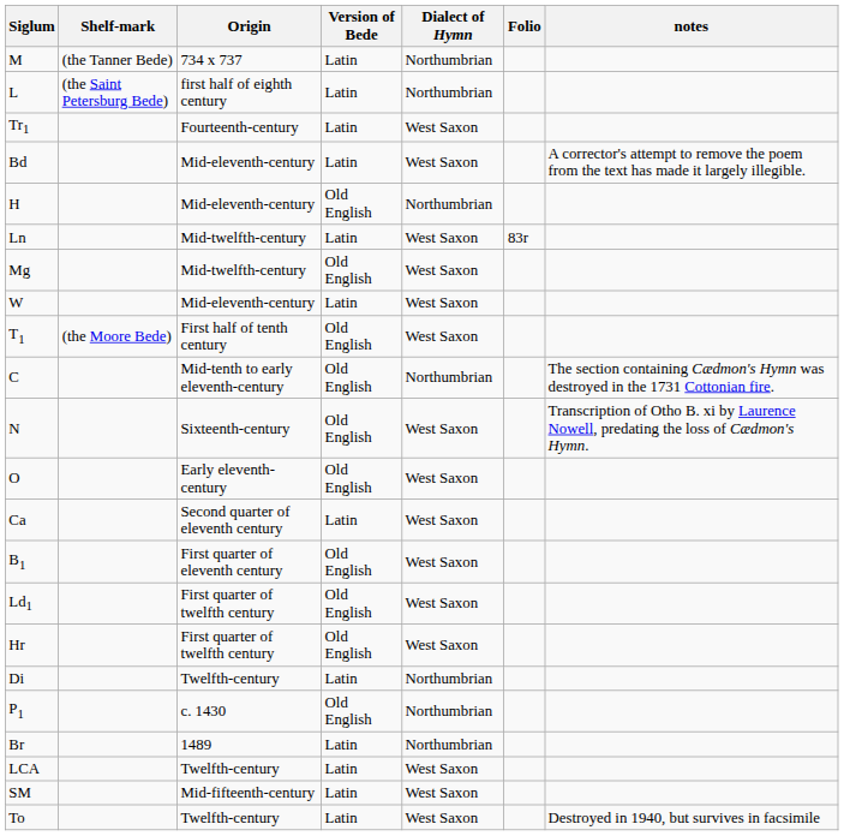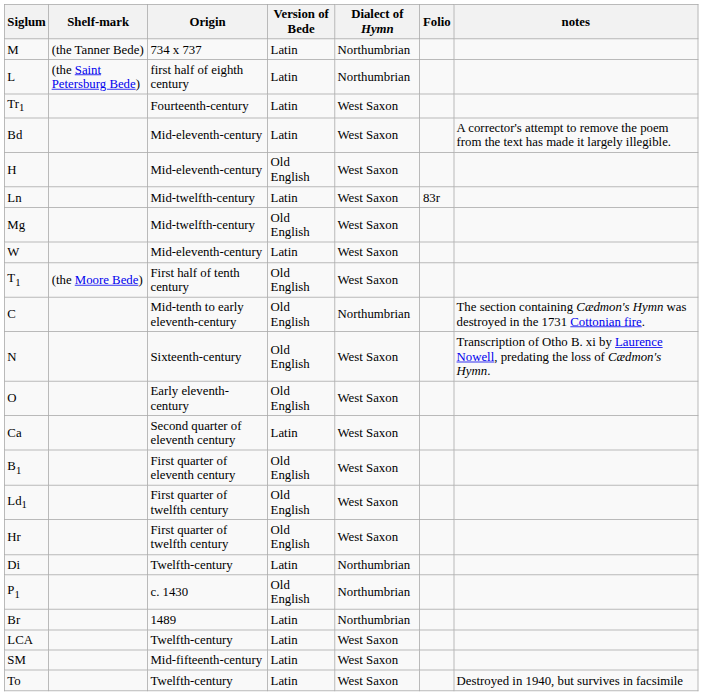 <table class="wikitable sortable mw-collapsible">
 <tr>
 <th>Siglum</th>
 <th>Shelf-mark</th>
 <th>Origin</th>
 <th>Version of Bede</th>
 <th>Dialect of <em>Hymn</em></th>
 <th>Folio</th>
 <th>notes</th>
 </tr>
 <tr>
 <td>M</td>
 <td> (the Tanner Bede)</td>
 <td>734 x 737</td>
 <td>Latin</td>
 <td>Northumbrian</td>
 <td></td>
 <td></td>
 </tr>
 <tr>
 <td>L</td>
 <td> (the <a href='#'>Saint Petersburg Bede</a>)</td>
 <td>first half of eighth century</td>
 <td>Latin</td>
 <td>Northumbrian</td>
 <td></td>
 <td></td>
 </tr>
 <tr>
 <td>Tr<sub>1</sub></td>
 <td></td>
 <td>Fourteenth-century</td>
 <td>Latin</td>
 <td>West Saxon</td>
 <td></td>
 <td></td>
 </tr>
 <tr>
 <td>Bd</td>
 <td></td>
 <td>Mid-eleventh-century</td>
 <td>Latin</td>
 <td>West Saxon</td>
 <td></td>
 <td>A corrector's attempt to remove the poem from the text has made it largely illegible.</td>
 </tr>
 <tr>
 <td>H</td>
 <td></td>
 <td>Mid-eleventh-century</td>
 <td>Old English</td>
-<td>Northumbrian</td>
+<td>West Saxon</td>
 <td></td>
 <td></td>
 </tr>
 <tr>
 <td>Ln</td>
 <td></td>
 <td>Mid-twelfth-century</td>
 <td>Latin</td>
 <td>West Saxon</td>
 <td>83r</td>
 <td></td>
 </tr>
 <tr>
 <td>Mg</td>
 <td></td>
 <td>Mid-twelfth-century</td>
 <td>Old English</td>
 <td>West Saxon</td>
 <td></td>
 <td></td>
 </tr>
 <tr>
 <td>W</td>
 <td></td>
 <td>Mid-eleventh-century</td>
 <td>Latin</td>
 <td>West Saxon</td>
 <td></td>
 <td></td>
 </tr>
 <tr>
 <td>T<sub>1</sub></td>
 <td> (the <a href='#'>Moore Bede</a>)</td>
 <td>First half of tenth century</td>
 <td>Old English</td>
 <td>West Saxon</td>
 <td></td>
 <td></td>
 </tr>
 <tr>
 <td>C</td>
 <td></td>
 <td>Mid-tenth to early eleventh-century</td>
 <td>Old English</td>
 <td>Northumbrian</td>
 <td></td>
 <td>The section containing <em>Cædmon's Hymn</em> was destroyed in the 1731 <a href='#'>Cottonian fire</a>.</td>
 </tr>
 <tr>
 <td>N</td>
 <td></td>
 <td>Sixteenth-century</td>
 <td>Old English</td>
 <td>West Saxon</td>
 <td></td>
 <td>Transcription of Otho B. xi by <a href='#'>Laurence Nowell</a>, predating the loss of <em>Cædmon's Hymn</em>.</td>
 </tr>
 <tr>
 <td>O</td>
 <td></td>
 <td>Early eleventh-century</td>
 <td>Old English</td>
 <td>West Saxon</td>
 <td></td>
 <td></td>
 </tr>
 <tr>
 <td>Ca</td>
 <td></td>
 <td>Second quarter of eleventh century</td>
 <td>Latin</td>
 <td>West Saxon</td>
 <td></td>
 <td></td>
 </tr>
 <tr>
 <td>B<sub>1</sub></td>
 <td></td>
 <td>First quarter of eleventh century</td>
 <td>Old English</td>
 <td>West Saxon</td>
 <td></td>
 <td></td>
 </tr>
 <tr>
 <td>Ld<sub>1</sub></td>
 <td></td>
 <td>First quarter of twelfth century</td>
 <td>Old English</td>
 <td>West Saxon</td>
 <td></td>
 <td></td>
 </tr>
 <tr>
 <td>Hr</td>
 <td></td>
 <td>First quarter of twelfth century</td>
 <td>Old English</td>
 <td>West Saxon</td>
 <td></td>
 <td></td>
 </tr>
 <tr>
 <td>Di</td>
 <td></td>
 <td>Twelfth-century</td>
 <td>Latin</td>
 <td>Northumbrian</td>
 <td></td>
 <td></td>
 </tr>
 <tr>
 <td>P<sub>1</sub></td>
 <td></td>
 <td>c. 1430</td>
 <td>Old English</td>
 <td>Northumbrian</td>
 <td></td>
 <td></td>
 </tr>
 <tr>
 <td>Br</td>
 <td></td>
 <td>1489</td>
 <td>Latin</td>
 <td>Northumbrian</td>
 <td></td>
 <td></td>
 </tr>
 <tr>
 <td>LCA</td>
 <td></td>
 <td>Twelfth-century</td>
 <td>Latin</td>
 <td>West Saxon</td>
 <td></td>
 <td></td>
 </tr>
 <tr>
 <td>SM</td>
 <td></td>
 <td>Mid-fifteenth-century</td>
 <td>Latin</td>
 <td>West Saxon</td>
 <td></td>
 <td></td>
 </tr>
 <tr>
 <td>To</td>
 <td></td>
 <td>Twelfth-century</td>
 <td>Latin</td>
 <td>West Saxon</td>
 <td></td>
 <td>Destroyed in 1940, but survives in facsimile</td>
 </tr>
 </table>
